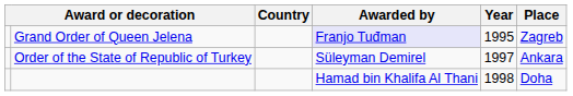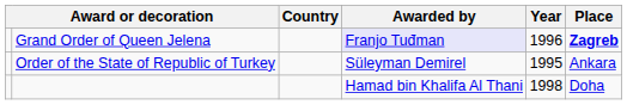 <table class="wikitable" style="text-align:left;">
 <tr>
 <th colspan=2>Award or decoration</th>
 <th>Country</th>
 <th>Awarded by</th>
 <th>Year</th>
 <th>Place</th>
 </tr>
 <tr>
 <td></td>
 <td><a href='#'>Grand Order of Queen Jelena</a></td>
 <td></td>
 <td style="background: lavender;"><a href='#'>Franjo Tuđman</a></td>
-<td>1995</td>
-<td><a href='#'>Zagreb</a></td>
+<td>1996</td>
+<td><strong><a href='#'>Zagreb</a></strong></td>
 </tr>
 <tr>
 <td></td>
 <td><a href='#'>Order of the State of Republic of Turkey</a></td>
 <td></td>
 <td><a href='#'>Süleyman Demirel</a></td>
-<td>1997</td>
+<td>1995</td>
 <td><a href='#'>Ankara</a></td>
 </tr>
 <tr>
 <td></td>
 <td></td>
 <td></td>
 <td><a href='#'>Hamad bin Khalifa Al Thani</a></td>
 <td>1998</td>
 <td><a href='#'>Doha</a></td>
 </tr>
 </table>
